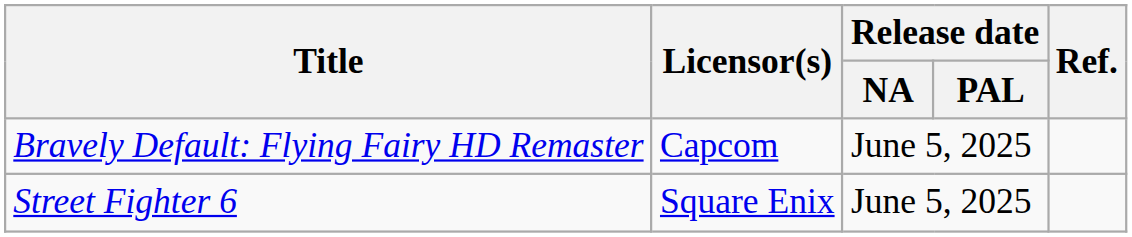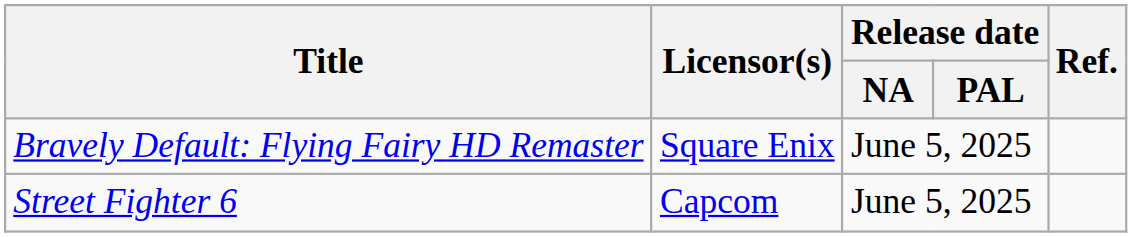 <table class="wikitable sortable">
 <tr>
 <th rowspan="2">Title</th>
 <th rowspan="2">Licensor(s)</th>
 <th colspan="2">Release date</th>
 <th rowspan="2"><abbr>Ref.</abbr></th>
 </tr>
 <tr>
 <th><abbr>NA</abbr></th>
 <th><abbr>PAL</abbr></th>
 </tr>
 <tr>
 <td><em><a href='#'>Bravely Default: Flying Fairy HD Remaster</a></em></td>
-<td><a href='#'>Capcom</a></td>
+<td><a href='#'>Square Enix</a></td>
 <td colspan="2">June 5, 2025</td>
 <td></td>
 </tr>
 <tr>
 <td><em><a href='#'>Street Fighter 6</a></em></td>
-<td><a href='#'>Square Enix</a></td>
+<td><a href='#'>Capcom</a></td>
 <td colspan="2">June 5, 2025</td>
 <td></td>
 </tr>
 </table>
